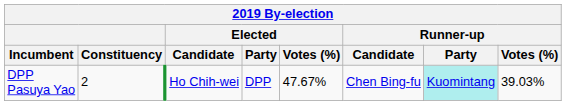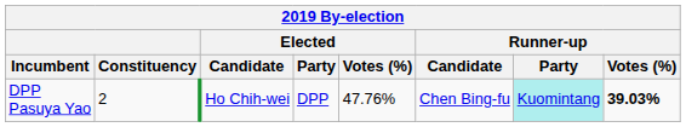 <table class="wikitable collapsible sortable">
 <tr>
 <th colspan="8"><a href='#'>2019 By-election</a></th>
 </tr>
 <tr>
 <th colspan="2"> </th>
 <th colspan="3">Elected</th>
 <th colspan="3">Runner-up</th>
 </tr>
 <tr>
 <th>Incumbent</th>
 <th>Constituency</th>
 <th>Candidate</th>
 <th>Party</th>
 <th>Votes (%)</th>
 <th>Candidate</th>
 <th>Party</th>
 <th>Votes (%)</th>
 </tr>
 <tr>
 <td><a href='#'>DPP</a><br><a href='#'>Pasuya Yao</a></td>
 <td style="border-right:4px solid #1B9431;">2</td>
 <td><a href='#'>Ho Chih-wei</a></td>
 <td><a href='#'>DPP</a></td>
-<td>47.67%</td>
+<td>47.76%</td>
 <td><a href='#'>Chen Bing-fu</a></td>
 <td style="background: paleturquoise;"><a href='#'>Kuomintang</a></td>
-<td>39.03%</td>
+<td><strong>39.03%</strong></td>
 </tr>
 </table>
